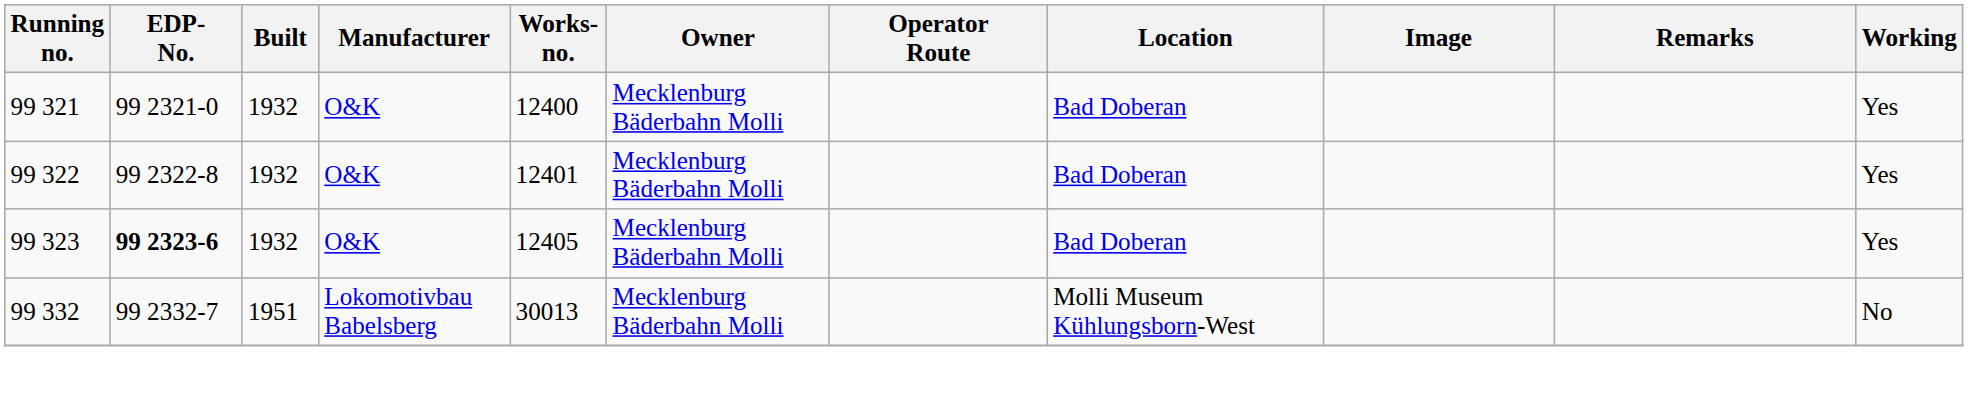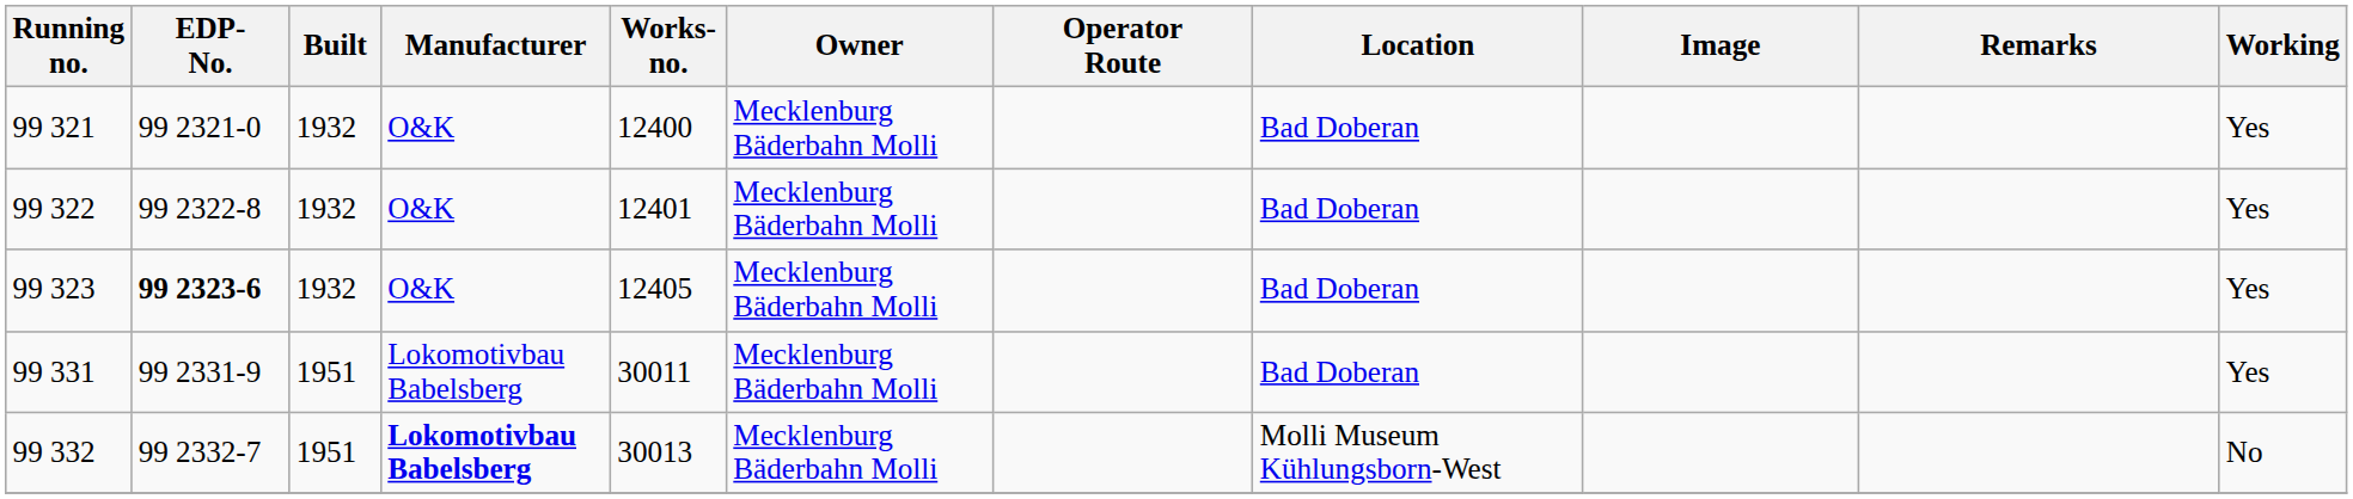 <table class="wikitable" style="width="100%"; border:solid 1px #AAAAAA; background:#e3e3e3;">
 <tr>
 <th width="5%">Running<br>no.</th>
 <th width="7%">EDP-<br>No.</th>
 <th width="4%">Built</th>
 <th width="10%">Manufacturer</th>
 <th width="5%">Works-<br>no.</th>
 <th width="12%">Owner</th>
 <th width="12%">Operator<br>Route</th>
 <th width="15%">Location</th>
 <th width="13%">Image</th>
 <th width="20%">Remarks</th>
 <th width="8%">Working</th>
 </tr>
 <tr>
 <td>99 321</td>
 <td>99 2321-0</td>
 <td>1932</td>
 <td><a href='#'>O&K</a></td>
 <td>12400</td>
 <td><a href='#'>Mecklenburg Bäderbahn Molli</a></td>
 <td></td>
 <td><a href='#'>Bad Doberan</a></td>
 <td></td>
 <td></td>
 <td>Yes</td>
 </tr>
 <tr>
 <td>99 322</td>
 <td>99 2322-8</td>
 <td>1932</td>
 <td><a href='#'>O&K</a></td>
 <td>12401</td>
 <td><a href='#'>Mecklenburg Bäderbahn Molli</a></td>
 <td></td>
 <td><a href='#'>Bad Doberan</a></td>
 <td></td>
 <td></td>
 <td>Yes</td>
 </tr>
 <tr>
 <td>99 323</td>
 <td><strong>99 2323-6</strong></td>
 <td>1932</td>
 <td><a href='#'>O&K</a></td>
 <td>12405</td>
 <td><a href='#'>Mecklenburg Bäderbahn Molli</a></td>
 <td></td>
 <td><a href='#'>Bad Doberan</a></td>
 <td></td>
 <td></td>
 <td>Yes</td>
 </tr>
 <tr>
+<td>99 331</td>
+<td>99 2331-9</td>
+<td>1951</td>
+<td><a href='#'>Lokomotivbau Babelsberg</a></td>
+<td>30011</td>
+<td><a href='#'>Mecklenburg Bäderbahn Molli</a></td>
+<td></td>
+<td><a href='#'>Bad Doberan</a></td>
+<td></td>
+<td></td>
+<td>Yes</td>
+</tr>
+<tr>
 <td>99 332</td>
 <td>99 2332-7</td>
 <td>1951</td>
-<td><a href='#'>Lokomotivbau Babelsberg</a></td>
+<td><strong><a href='#'>Lokomotivbau Babelsberg</a></strong></td>
 <td>30013</td>
 <td><a href='#'>Mecklenburg Bäderbahn Molli</a></td>
 <td></td>
 <td>Molli Museum <a href='#'>Kühlungsborn</a>-West</td>
 <td></td>
 <td></td>
 <td>No</td>
 </tr>
 <tr>
 </tr>
 </table>
